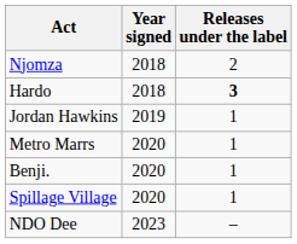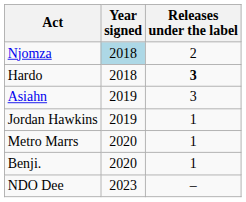 <table class="wikitable">
 <tr>
 <th>Act</th>
 <th>Year <br>signed</th>
 <th>Releases <br>under the label</th>
 </tr>
 <tr>
 <td><a href='#'>Njomza</a></td>
-<td style="text-align:center;">2018</td>
+<td style="background: lightblue; text-align:center;">2018</td>
 <td style="text-align:center;">2</td>
 </tr>
 <tr>
 <td>Hardo</td>
 <td style="text-align:center;">2018</td>
 <td style="text-align:center;"><strong>3</strong></td>
+</tr>
+<tr>
+<td><a href='#'>Asiahn</a></td>
+<td style="text-align:center;">2019</td>
+<td style="text-align:center;">3</td>
 </tr>
 <tr>
 <td>Jordan Hawkins</td>
 <td style="text-align:center;">2019</td>
 <td style="text-align:center;">1</td>
 </tr>
 <tr>
 <td>Metro Marrs</td>
 <td style="text-align:center;">2020</td>
 <td style="text-align:center;">1</td>
 </tr>
 <tr>
 <td>Benji.</td>
 <td style="text-align:center;">2020</td>
 <td style="text-align:center;">1</td>
 </tr>
 <tr>
-<td><a href='#'>Spillage Village</a></td>
-<td style="text-align:center;">2020</td>
-<td style="text-align:center;">1</td>
-</tr>
-<tr>
 <td>NDO Dee</td>
 <td style="text-align:center;">2023</td>
 <td style="text-align:center;">–</td>
 </tr>
 </table>
